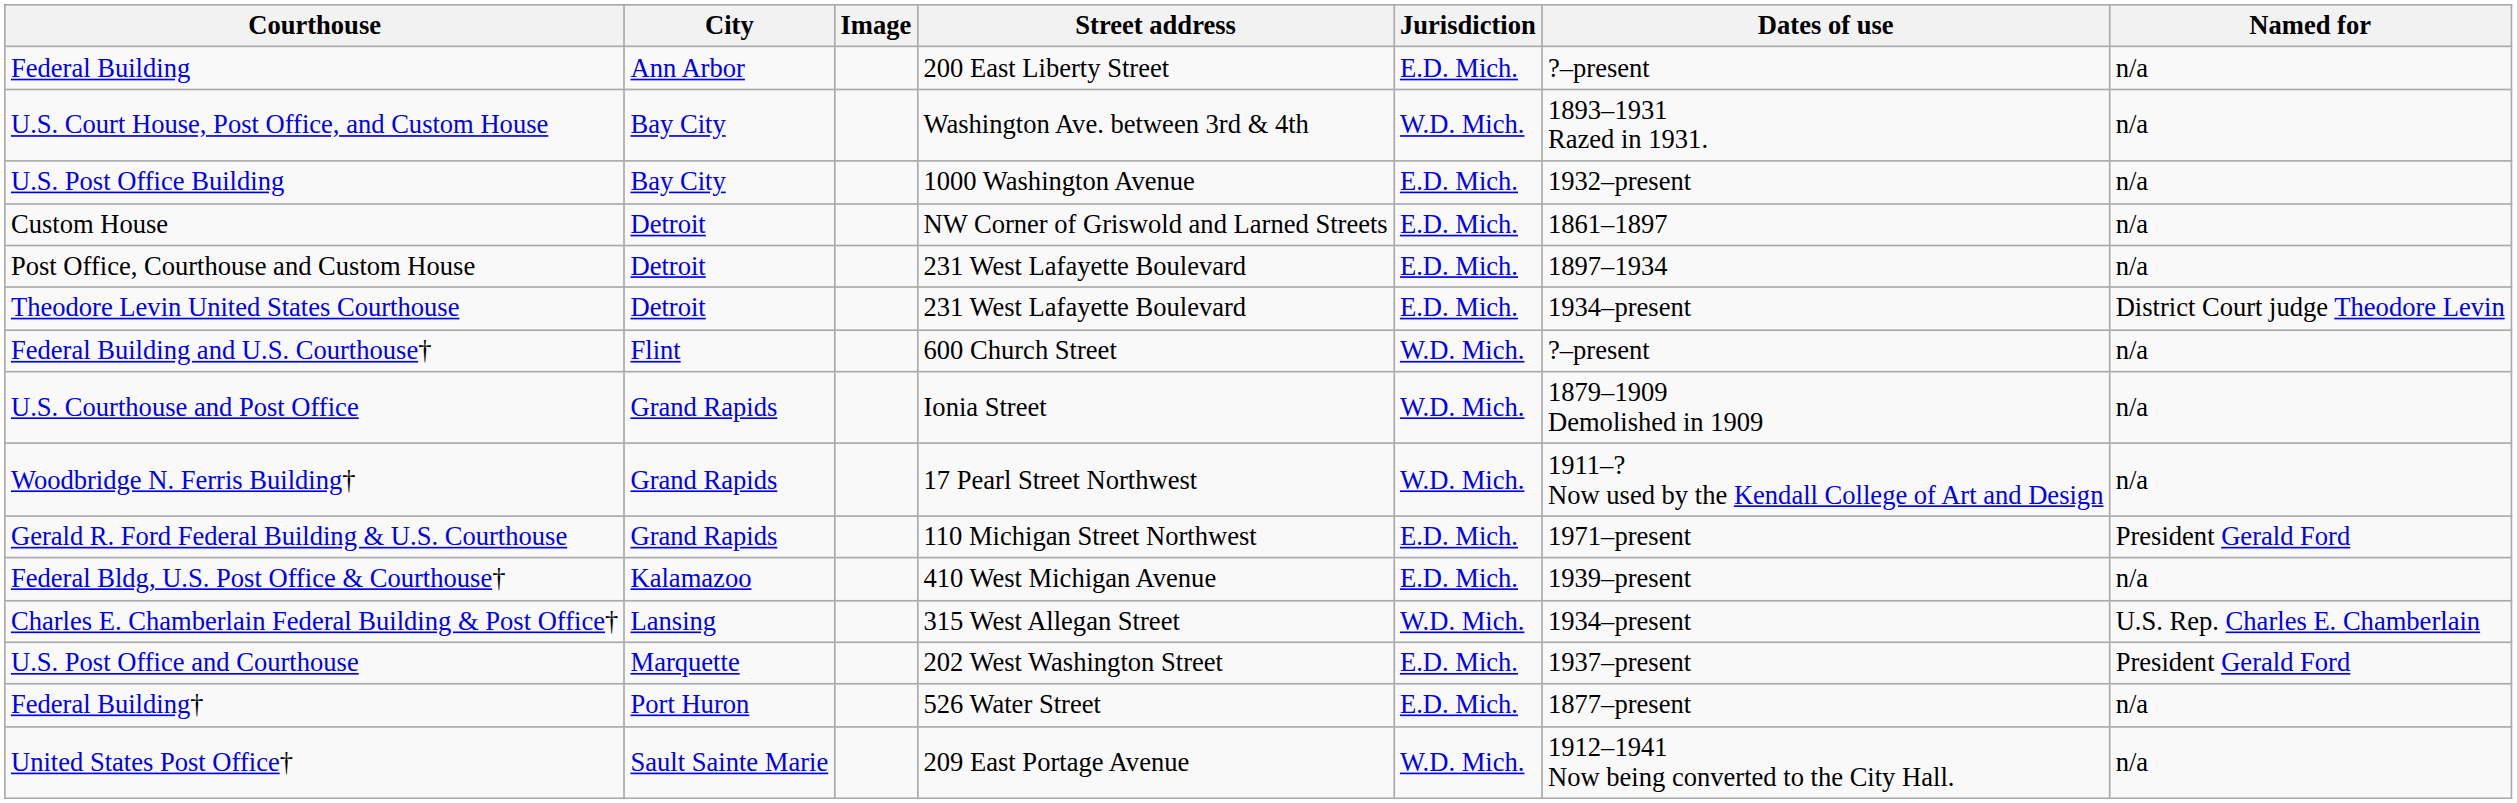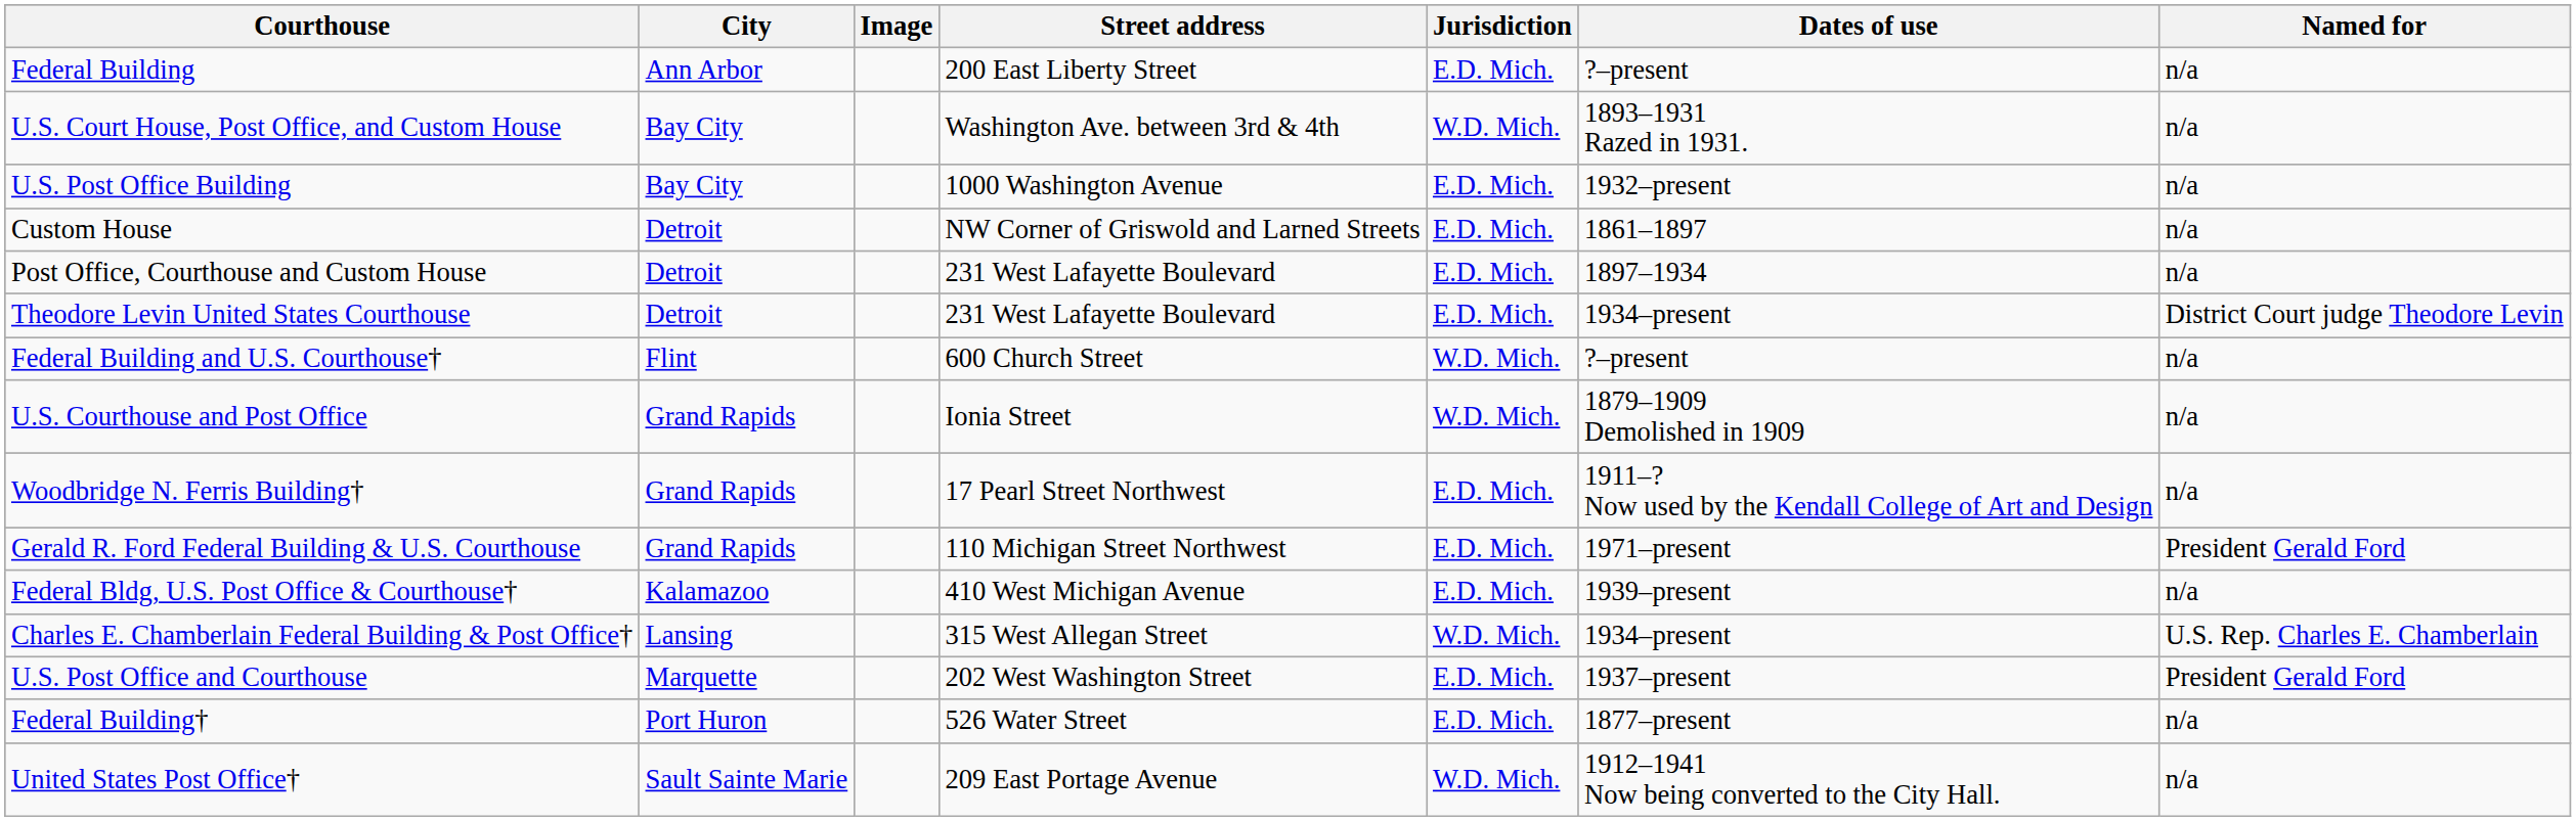 <table class="wikitable sortable sticky-header sort-under">
 <tr>
 <th>Courthouse</th>
 <th>City</th>
 <th>Image</th>
 <th>Street address</th>
 <th>Jurisdiction</th>
 <th>Dates of use</th>
 <th>Named for</th>
 </tr>
 <tr>
 <td><a href='#'>Federal Building</a></td>
 <td><a href='#'>Ann Arbor</a></td>
 <td></td>
 <td>200 East Liberty Street</td>
 <td><a href='#'>E.D. Mich.</a></td>
 <td>?–present</td>
 <td>n/a</td>
 </tr>
 <tr>
 <td><a href='#'>U.S. Court House, Post Office, and Custom House</a></td>
 <td><a href='#'>Bay City</a></td>
 <td></td>
 <td>Washington Ave. between 3rd & 4th</td>
 <td><a href='#'>W.D. Mich.</a></td>
 <td>1893–1931<br>Razed in 1931.</td>
 <td>n/a</td>
 </tr>
 <tr>
 <td><a href='#'>U.S. Post Office Building</a></td>
 <td><a href='#'>Bay City</a></td>
 <td></td>
 <td>1000 Washington Avenue</td>
 <td><a href='#'>E.D. Mich.</a></td>
 <td>1932–present</td>
 <td>n/a</td>
 </tr>
 <tr>
 <td>Custom House</td>
 <td><a href='#'>Detroit</a></td>
 <td></td>
 <td>NW Corner of Griswold and Larned Streets</td>
 <td><a href='#'>E.D. Mich.</a></td>
 <td>1861–1897</td>
 <td>n/a</td>
 </tr>
 <tr>
 <td>Post Office, Courthouse and Custom House</td>
 <td><a href='#'>Detroit</a></td>
 <td></td>
 <td>231 West Lafayette Boulevard</td>
 <td><a href='#'>E.D. Mich.</a></td>
 <td>1897–1934</td>
 <td>n/a</td>
 </tr>
 <tr>
 <td><a href='#'>Theodore Levin United States Courthouse</a></td>
 <td><a href='#'>Detroit</a></td>
 <td></td>
 <td>231 West Lafayette Boulevard</td>
 <td><a href='#'>E.D. Mich.</a></td>
 <td>1934–present</td>
 <td>District Court judge <a href='#'>Theodore Levin</a></td>
 </tr>
 <tr>
 <td><a href='#'>Federal Building and U.S. Courthouse</a>†</td>
 <td><a href='#'>Flint</a></td>
 <td></td>
 <td>600 Church Street</td>
 <td><a href='#'>W.D. Mich.</a></td>
 <td>?–present</td>
 <td>n/a</td>
 </tr>
 <tr>
 <td><a href='#'>U.S. Courthouse and Post Office</a></td>
 <td><a href='#'>Grand Rapids</a></td>
 <td></td>
 <td>Ionia Street</td>
 <td><a href='#'>W.D. Mich.</a></td>
 <td>1879–1909<br>Demolished in 1909</td>
 <td>n/a</td>
 </tr>
 <tr>
 <td><a href='#'>Woodbridge N. Ferris Building</a>†</td>
 <td><a href='#'>Grand Rapids</a></td>
 <td></td>
 <td>17 Pearl Street Northwest</td>
-<td><a href='#'>W.D. Mich.</a></td>
+<td><a href='#'>E.D. Mich.</a></td>
 <td>1911–?<br>Now used by the <a href='#'>Kendall College of Art and Design</a></td>
 <td>n/a</td>
 </tr>
 <tr>
 <td><a href='#'>Gerald R. Ford Federal Building & U.S. Courthouse</a></td>
 <td><a href='#'>Grand Rapids</a></td>
 <td></td>
 <td>110 Michigan Street Northwest</td>
 <td><a href='#'>E.D. Mich.</a></td>
 <td>1971–present</td>
 <td>President <a href='#'>Gerald Ford</a></td>
 </tr>
 <tr>
 <td><a href='#'>Federal Bldg, U.S. Post Office & Courthouse</a>†</td>
 <td><a href='#'>Kalamazoo</a></td>
 <td></td>
 <td>410 West Michigan Avenue</td>
 <td><a href='#'>E.D. Mich.</a></td>
 <td>1939–present</td>
 <td>n/a</td>
 </tr>
 <tr>
 <td><a href='#'>Charles E. Chamberlain Federal Building & Post Office</a>†</td>
 <td><a href='#'>Lansing</a></td>
 <td></td>
 <td>315 West Allegan Street</td>
 <td><a href='#'>W.D. Mich.</a></td>
 <td>1934–present</td>
 <td>U.S. Rep. <a href='#'>Charles E. Chamberlain</a></td>
 </tr>
 <tr>
 <td><a href='#'>U.S. Post Office and Courthouse</a></td>
 <td><a href='#'>Marquette</a></td>
 <td></td>
 <td>202 West Washington Street</td>
 <td><a href='#'>E.D. Mich.</a></td>
 <td>1937–present</td>
 <td>President <a href='#'>Gerald Ford</a></td>
 </tr>
 <tr>
 <td><a href='#'>Federal Building</a>†</td>
 <td><a href='#'>Port Huron</a></td>
 <td></td>
 <td>526 Water Street</td>
 <td><a href='#'>E.D. Mich.</a></td>
 <td>1877–present</td>
 <td>n/a</td>
 </tr>
 <tr>
 <td><a href='#'>United States Post Office</a>†</td>
 <td><a href='#'>Sault Sainte Marie</a></td>
 <td></td>
 <td>209 East Portage Avenue</td>
 <td><a href='#'>W.D. Mich.</a></td>
 <td>1912–1941<br>Now being converted to the City Hall.</td>
 <td>n/a</td>
 </tr>
 </table>
